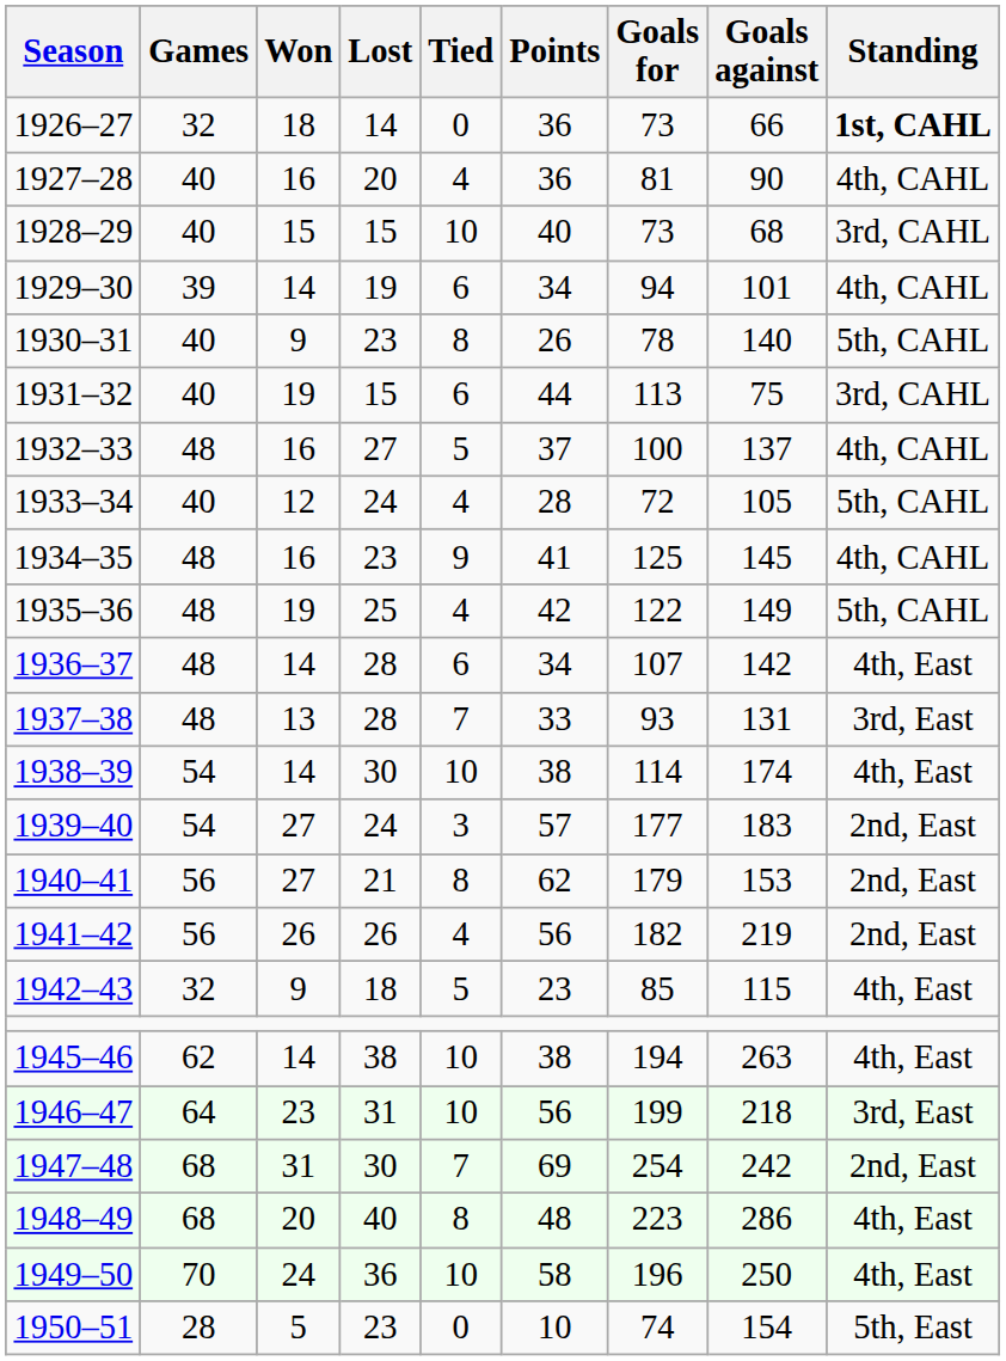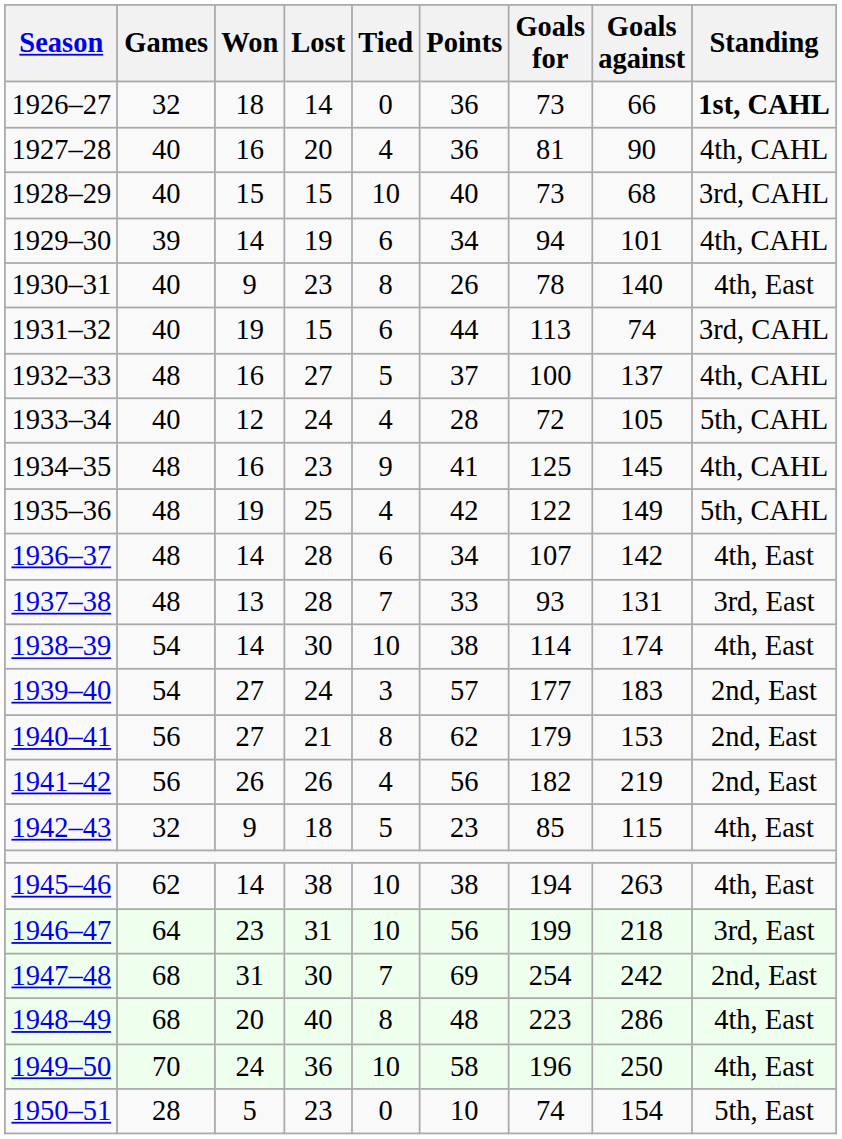 <table class="wikitable" style="text-align:center">
 <tr>
 <th><a href='#'>Season</a></th>
 <th>Games</th>
 <th>Won</th>
 <th>Lost</th>
 <th>Tied</th>
 <th>Points</th>
 <th>Goals<br>for</th>
 <th>Goals<br>against</th>
 <th>Standing</th>
 </tr>
 <tr>
 <td>1926–27</td>
 <td>32</td>
 <td>18</td>
 <td>14</td>
 <td>0</td>
 <td>36</td>
 <td>73</td>
 <td>66</td>
 <td><strong>1st, CAHL</strong></td>
 </tr>
 <tr>
 <td>1927–28</td>
 <td>40</td>
 <td>16</td>
 <td>20</td>
 <td>4</td>
 <td>36</td>
 <td>81</td>
 <td>90</td>
 <td>4th, CAHL</td>
 </tr>
 <tr>
 <td>1928–29</td>
 <td>40</td>
 <td>15</td>
 <td>15</td>
 <td>10</td>
 <td>40</td>
 <td>73</td>
 <td>68</td>
 <td>3rd, CAHL</td>
 </tr>
 <tr>
 <td>1929–30</td>
 <td>39</td>
 <td>14</td>
 <td>19</td>
 <td>6</td>
 <td>34</td>
 <td>94</td>
 <td>101</td>
 <td>4th, CAHL</td>
 </tr>
 <tr>
 <td>1930–31</td>
 <td>40</td>
 <td>9</td>
 <td>23</td>
 <td>8</td>
 <td>26</td>
 <td>78</td>
 <td>140</td>
-<td>5th, CAHL</td>
+<td>4th, East</td>
 </tr>
 <tr>
 <td>1931–32</td>
 <td>40</td>
 <td>19</td>
 <td>15</td>
 <td>6</td>
 <td>44</td>
 <td>113</td>
-<td>75</td>
+<td>74</td>
 <td>3rd, CAHL</td>
 </tr>
 <tr>
 <td>1932–33</td>
 <td>48</td>
 <td>16</td>
 <td>27</td>
 <td>5</td>
 <td>37</td>
 <td>100</td>
 <td>137</td>
 <td>4th, CAHL</td>
 </tr>
 <tr>
 <td>1933–34</td>
 <td>40</td>
 <td>12</td>
 <td>24</td>
 <td>4</td>
 <td>28</td>
 <td>72</td>
 <td>105</td>
 <td>5th, CAHL</td>
 </tr>
 <tr>
 <td>1934–35</td>
 <td>48</td>
 <td>16</td>
 <td>23</td>
 <td>9</td>
 <td>41</td>
 <td>125</td>
 <td>145</td>
 <td>4th, CAHL</td>
 </tr>
 <tr>
 <td>1935–36</td>
 <td>48</td>
 <td>19</td>
 <td>25</td>
 <td>4</td>
 <td>42</td>
 <td>122</td>
 <td>149</td>
 <td>5th, CAHL</td>
 </tr>
 <tr>
 <td><a href='#'>1936–37</a></td>
 <td>48</td>
 <td>14</td>
 <td>28</td>
 <td>6</td>
 <td>34</td>
 <td>107</td>
 <td>142</td>
 <td>4th, East</td>
 </tr>
 <tr>
 <td><a href='#'>1937–38</a></td>
 <td>48</td>
 <td>13</td>
 <td>28</td>
 <td>7</td>
 <td>33</td>
 <td>93</td>
 <td>131</td>
 <td>3rd, East</td>
 </tr>
 <tr>
 <td><a href='#'>1938–39</a></td>
 <td>54</td>
 <td>14</td>
 <td>30</td>
 <td>10</td>
 <td>38</td>
 <td>114</td>
 <td>174</td>
 <td>4th, East</td>
 </tr>
 <tr>
 <td><a href='#'>1939–40</a></td>
 <td>54</td>
 <td>27</td>
 <td>24</td>
 <td>3</td>
 <td>57</td>
 <td>177</td>
 <td>183</td>
 <td>2nd, East</td>
 </tr>
 <tr>
 <td><a href='#'>1940–41</a></td>
 <td>56</td>
 <td>27</td>
 <td>21</td>
 <td>8</td>
 <td>62</td>
 <td>179</td>
 <td>153</td>
 <td>2nd, East</td>
 </tr>
 <tr>
 <td><a href='#'>1941–42</a></td>
 <td>56</td>
 <td>26</td>
 <td>26</td>
 <td>4</td>
 <td>56</td>
 <td>182</td>
 <td>219</td>
 <td>2nd, East</td>
 </tr>
 <tr>
 <td><a href='#'>1942–43</a></td>
 <td>32</td>
 <td>9</td>
 <td>18</td>
 <td>5</td>
 <td>23</td>
 <td>85</td>
 <td>115</td>
 <td>4th, East</td>
 </tr>
 <tr>
 <td colspan="9"></td>
 </tr>
 <tr>
 <td><a href='#'>1945–46</a></td>
 <td>62</td>
 <td>14</td>
 <td>38</td>
 <td>10</td>
 <td>38</td>
 <td>194</td>
 <td>263</td>
 <td>4th, East</td>
 </tr>
 <tr bgcolor="eeffee">
 <td><a href='#'>1946–47</a></td>
 <td>64</td>
 <td>23</td>
 <td>31</td>
 <td>10</td>
 <td>56</td>
 <td>199</td>
 <td>218</td>
 <td>3rd, East</td>
 </tr>
 <tr bgcolor="eeffee">
 <td><a href='#'>1947–48</a></td>
 <td>68</td>
 <td>31</td>
 <td>30</td>
 <td>7</td>
 <td>69</td>
 <td>254</td>
 <td>242</td>
 <td>2nd, East</td>
 </tr>
 <tr bgcolor="eeffee">
 <td><a href='#'>1948–49</a></td>
 <td>68</td>
 <td>20</td>
 <td>40</td>
 <td>8</td>
 <td>48</td>
 <td>223</td>
 <td>286</td>
 <td>4th, East</td>
 </tr>
 <tr bgcolor="eeffee">
 <td><a href='#'>1949–50</a></td>
 <td>70</td>
 <td>24</td>
 <td>36</td>
 <td>10</td>
 <td>58</td>
 <td>196</td>
 <td>250</td>
 <td>4th, East</td>
 </tr>
 <tr>
 <td><a href='#'>1950–51</a></td>
 <td>28</td>
 <td>5</td>
 <td>23</td>
 <td>0</td>
 <td>10</td>
 <td>74</td>
 <td>154</td>
 <td>5th, East</td>
 </tr>
 </table>
